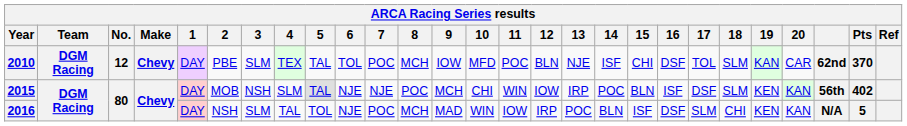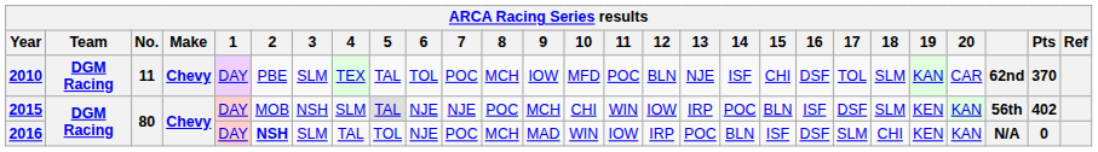 <table class="wikitable" style="text-align:center; font-size:75%">
 <tr>
 <th colspan=27><a href='#'>ARCA Racing Series</a> results</th>
 </tr>
 <tr>
 <th>Year</th>
 <th>Team</th>
 <th>No.</th>
 <th>Make</th>
 <th>1</th>
 <th>2</th>
 <th>3</th>
 <th>4</th>
 <th>5</th>
 <th>6</th>
 <th>7</th>
 <th>8</th>
 <th>9</th>
 <th>10</th>
 <th>11</th>
 <th>12</th>
 <th>13</th>
 <th>14</th>
 <th>15</th>
 <th>16</th>
 <th>17</th>
 <th>18</th>
 <th>19</th>
 <th>20</th>
 <th></th>
 <th>Pts</th>
 <th>Ref</th>
 </tr>
 <tr>
 <th><a href='#'>2010</a></th>
 <th><a href='#'>DGM Racing</a></th>
-<th>12</th>
+<th>11</th>
 <th><a href='#'>Chevy</a></th>
 <td style="background:#EFCFFF;"><a href='#'>DAY</a><br></td>
 <td><a href='#'>PBE</a></td>
 <td><a href='#'>SLM</a></td>
 <td style="background:#DFFFDF;"><a href='#'>TEX</a><br></td>
 <td><a href='#'>TAL</a></td>
 <td><a href='#'>TOL</a></td>
 <td><a href='#'>POC</a></td>
 <td><a href='#'>MCH</a></td>
 <td><a href='#'>IOW</a></td>
 <td><a href='#'>MFD</a></td>
 <td><a href='#'>POC</a></td>
 <td><a href='#'>BLN</a></td>
 <td><a href='#'>NJE</a></td>
 <td><a href='#'>ISF</a></td>
 <td><a href='#'>CHI</a></td>
 <td><a href='#'>DSF</a></td>
 <td><a href='#'>TOL</a></td>
 <td><a href='#'>SLM</a></td>
 <td style="background:#DFFFDF;"><a href='#'>KAN</a><br></td>
 <td><a href='#'>CAR</a></td>
 <th>62nd</th>
 <th>370</th>
 <th></th>
 </tr>
 <tr>
 <th><a href='#'>2015</a></th>
 <th rowspan=2><a href='#'>DGM Racing</a></th>
 <th rowspan=2>80</th>
 <th rowspan=2><a href='#'>Chevy</a></th>
 <td style="background:#FFCFCF;"><a href='#'>DAY</a><br></td>
 <td><a href='#'>MOB</a></td>
 <td><a href='#'>NSH</a></td>
 <td><a href='#'>SLM</a></td>
 <td style="background:#DFDFDF;"><a href='#'>TAL</a><br></td>
 <td><a href='#'>NJE</a></td>
 <td><a href='#'>NJE</a></td>
 <td><a href='#'>POC</a></td>
 <td><a href='#'>MCH</a></td>
 <td><a href='#'>CHI</a></td>
 <td><a href='#'>WIN</a></td>
 <td><a href='#'>IOW</a></td>
 <td><a href='#'>IRP</a></td>
 <td><a href='#'>POC</a></td>
 <td><a href='#'>BLN</a></td>
 <td><a href='#'>ISF</a></td>
 <td><a href='#'>DSF</a></td>
 <td><a href='#'>SLM</a></td>
 <td><a href='#'>KEN</a></td>
 <td style="background:#DFFFDF;"><a href='#'>KAN</a><br></td>
 <th>56th</th>
 <th>402</th>
 <th></th>
 </tr>
 <tr>
 <th><a href='#'>2016</a></th>
 <td style="background:#FFCFCF;"><a href='#'>DAY</a><br></td>
-<td><a href='#'>NSH</a></td>
+<td><strong><a href='#'>NSH</a></strong></td>
 <td><a href='#'>SLM</a></td>
 <td><a href='#'>TAL</a></td>
 <td><a href='#'>TOL</a></td>
 <td><a href='#'>NJE</a></td>
 <td><a href='#'>POC</a></td>
 <td><a href='#'>MCH</a></td>
 <td><a href='#'>MAD</a></td>
 <td><a href='#'>WIN</a></td>
 <td><a href='#'>IOW</a></td>
 <td><a href='#'>IRP</a></td>
 <td><a href='#'>POC</a></td>
 <td><a href='#'>BLN</a></td>
 <td><a href='#'>ISF</a></td>
 <td><a href='#'>DSF</a></td>
 <td><a href='#'>SLM</a></td>
 <td><a href='#'>CHI</a></td>
 <td><a href='#'>KEN</a></td>
 <td><a href='#'>KAN</a></td>
 <th>N/A</th>
-<th>5</th>
+<th>0</th>
 <th></th>
 </tr>
 </table>
